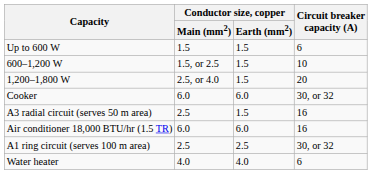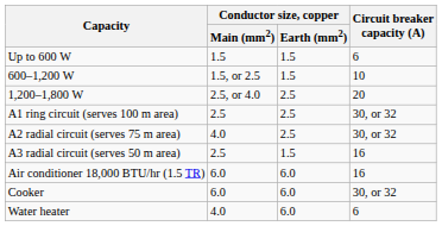 <table class="wikitable">
 <tr>
 <th rowspan=2>Capacity</th>
 <th colspan=2>Conductor size, copper</th>
 <th rowspan=2>Circuit breaker <br>capacity (A)</th>
 </tr>
 <tr>
 <th>Main (mm<sup>2</sup>)</th>
 <th>Earth (mm<sup>2</sup>)</th>
 </tr>
 <tr>
 <td>Up to 600 W</td>
 <td>1.5</td>
 <td>1.5</td>
 <td>6</td>
 </tr>
 <tr>
 <td>600–1,200 W</td>
 <td>1.5, or 2.5</td>
 <td>1.5</td>
 <td>10</td>
 </tr>
 <tr>
 <td>1,200–1,800 W</td>
 <td>2.5, or 4.0</td>
-<td>1.5</td>
+<td>2.5</td>
 <td>20</td>
 </tr>
 <tr>
-<td>Cooker</td>
-<td>6.0</td>
-<td>6.0</td>
+<td>A1 ring circuit (serves  100 m area)</td>
+<td>2.5</td>
+<td>2.5</td>
+<td>30, or 32</td>
+</tr>
+<tr>
+<td>A2 radial circuit (serves  75 m area)</td>
+<td>4.0</td>
+<td>2.5</td>
 <td>30, or 32</td>
 </tr>
 <tr>
 <td>A3 radial circuit (serves  50 m area)</td>
 <td>2.5</td>
 <td>1.5</td>
 <td>16</td>
 </tr>
 <tr>
 <td>Air conditioner 18,000 BTU/hr (1.5 <a href='#'>TR</a>)</td>
 <td>6.0</td>
 <td>6.0</td>
 <td>16</td>
 </tr>
 <tr>
-<td>A1 ring circuit (serves  100 m area)</td>
-<td>2.5</td>
-<td>2.5</td>
+<td>Cooker</td>
+<td>6.0</td>
+<td>6.0</td>
 <td>30, or 32</td>
 </tr>
 <tr>
 <td>Water heater</td>
 <td>4.0</td>
-<td>4.0</td>
+<td>6.0</td>
 <td>6</td>
 </tr>
 </table>
